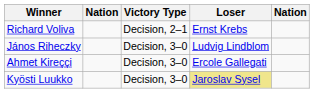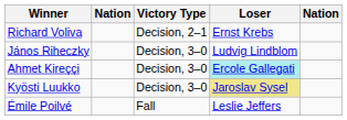 <table class="wikitable sortable" style="text-align:left;">
 <tr>
 <th>Winner</th>
 <th>Nation</th>
 <th>Victory Type</th>
 <th>Loser</th>
 <th>Nation</th>
 </tr>
 <tr>
 <td><a href='#'>Richard Voliva</a></td>
 <td></td>
 <td>Decision, 2–1</td>
 <td><a href='#'>Ernst Krebs</a></td>
 <td></td>
 </tr>
 <tr>
 <td><a href='#'>János Riheczky</a></td>
 <td></td>
 <td>Decision, 3–0</td>
 <td><a href='#'>Ludvig Lindblom</a></td>
 <td></td>
 </tr>
 <tr>
 <td><a href='#'>Ahmet Kireççi</a></td>
 <td></td>
 <td>Decision, 3–0</td>
-<td><a href='#'>Ercole Gallegati</a></td>
+<td style="background: paleturquoise;"><a href='#'>Ercole Gallegati</a></td>
 <td></td>
 </tr>
 <tr>
 <td><a href='#'>Kyösti Luukko</a></td>
 <td></td>
 <td>Decision, 3–0</td>
 <td style="background: khaki;"><a href='#'>Jaroslav Sysel</a></td>
 <td></td>
 </tr>
+<tr>
+<td><a href='#'>Émile Poilvé</a></td>
+<td></td>
+<td>Fall</td>
+<td><a href='#'>Leslie Jeffers</a></td>
+<td></td>
+</tr>
 </table>
